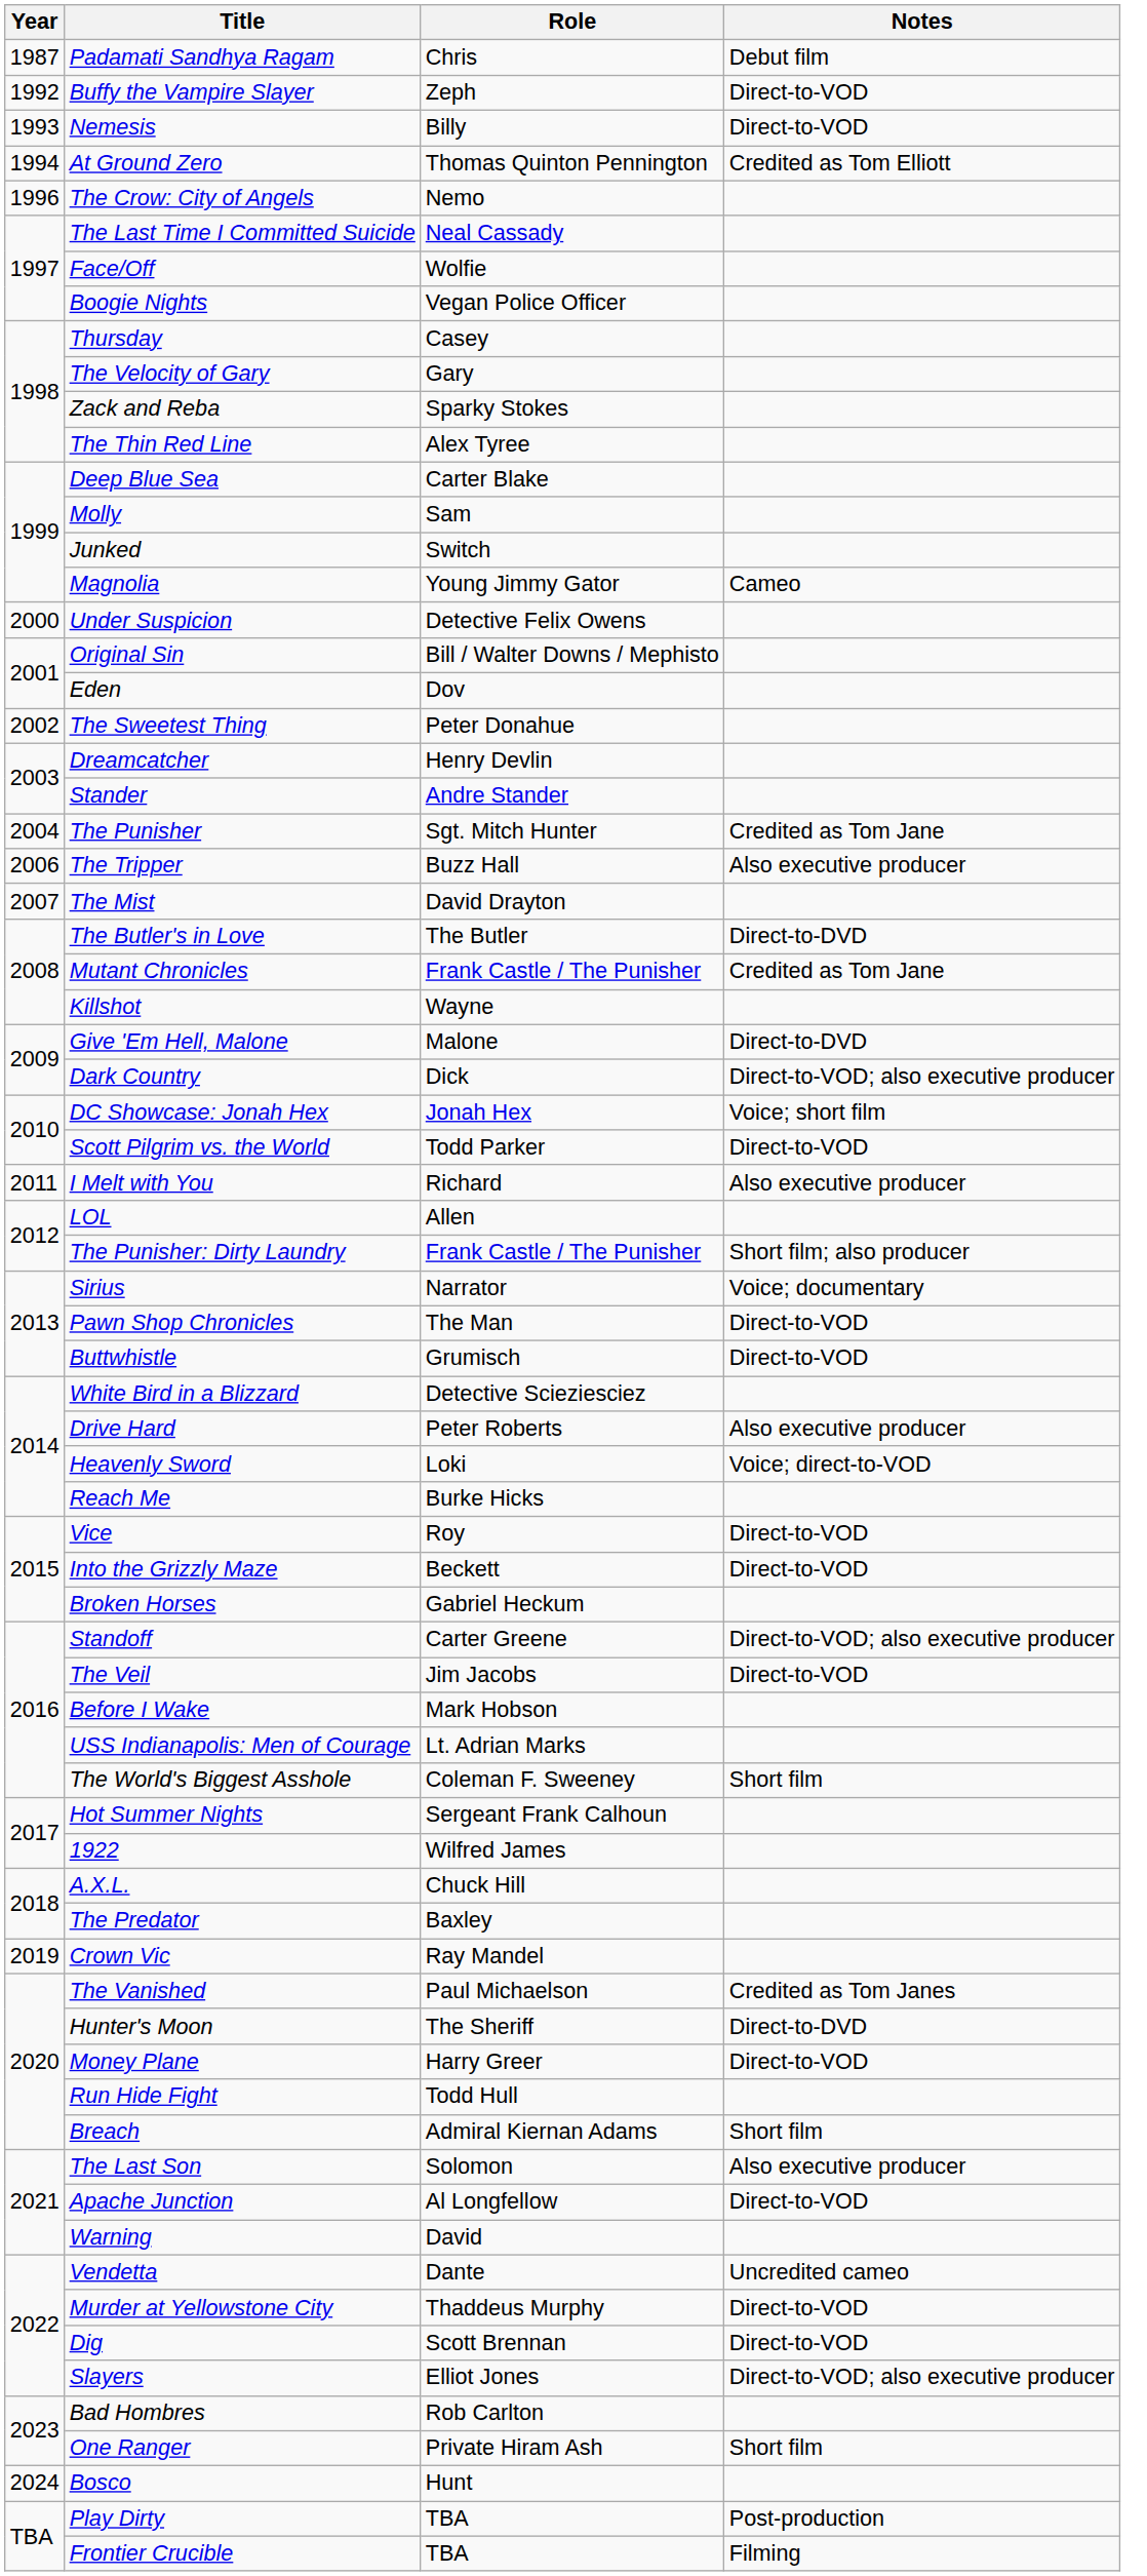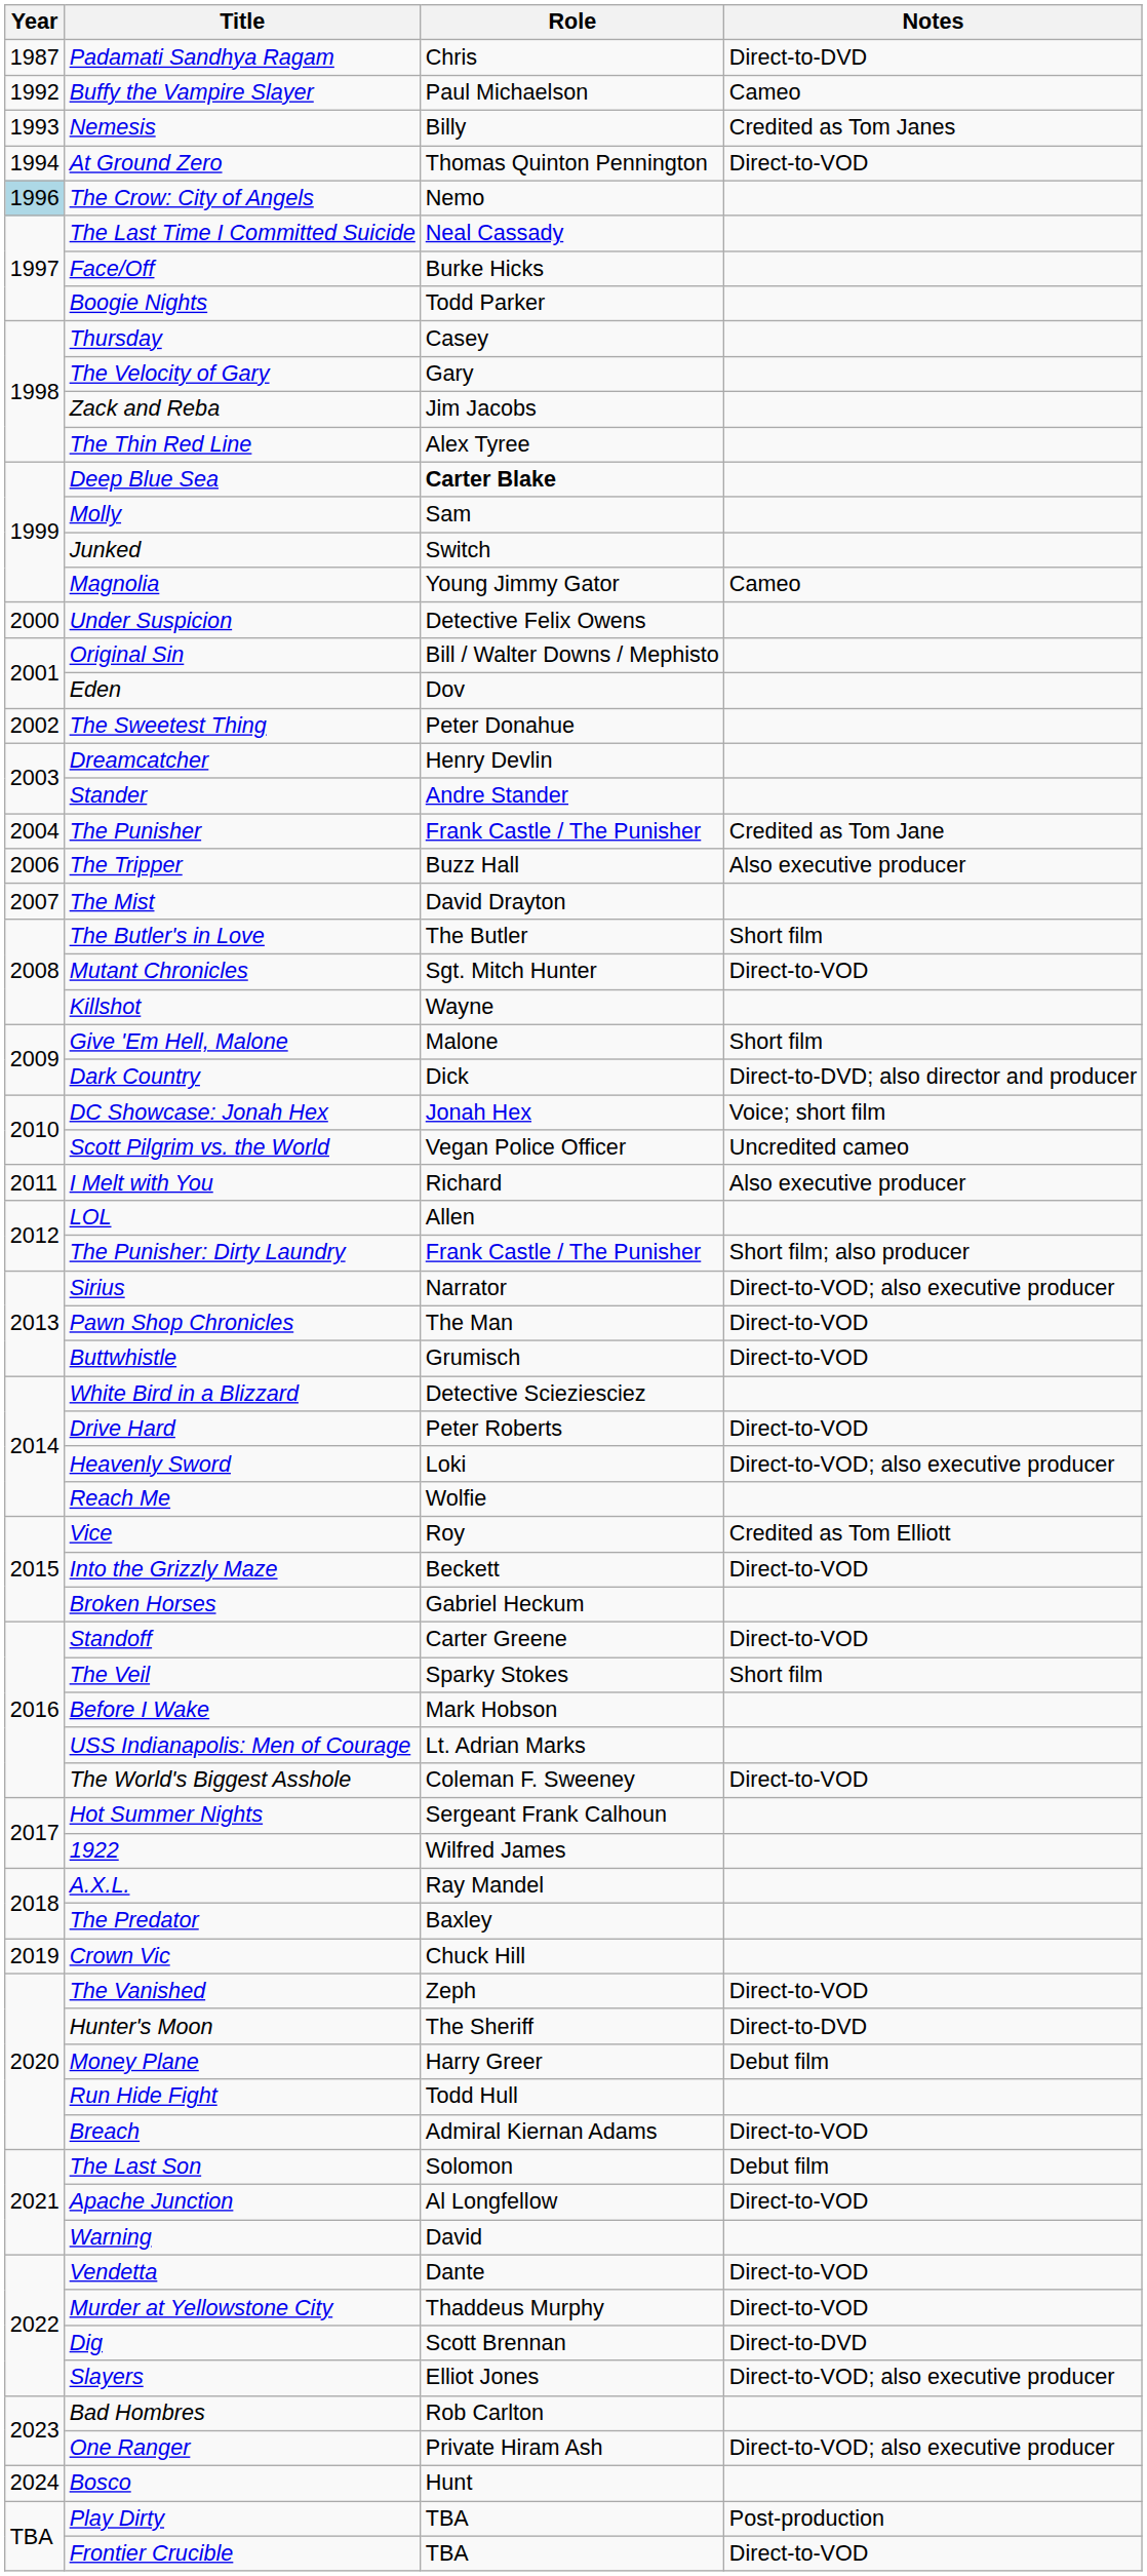 <table class="wikitable sortable">
 <tr>
 <th>Year</th>
 <th>Title</th>
 <th>Role</th>
 <th>Notes</th>
 </tr>
 <tr>
 <td>1987</td>
 <td><em><a href='#'>Padamati Sandhya Ragam</a></em></td>
 <td>Chris</td>
-<td>Debut film</td>
+<td>Direct-to-DVD</td>
 </tr>
 <tr>
 <td>1992</td>
 <td><em><a href='#'>Buffy the Vampire Slayer</a></em></td>
-<td>Zeph</td>
-<td>Direct-to-VOD</td>
+<td>Paul Michaelson</td>
+<td>Cameo</td>
 </tr>
 <tr>
 <td>1993</td>
 <td><em><a href='#'>Nemesis</a></em></td>
 <td>Billy</td>
-<td>Direct-to-VOD</td>
+<td>Credited as Tom Janes</td>
 </tr>
 <tr>
 <td>1994</td>
 <td><em><a href='#'>At Ground Zero</a></em></td>
 <td>Thomas Quinton Pennington</td>
-<td>Credited as Tom Elliott</td>
+<td>Direct-to-VOD</td>
 </tr>
 <tr>
-<td>1996</td>
+<td style="background: lightblue;">1996</td>
 <td><em><a href='#'>The Crow: City of Angels</a></em></td>
 <td>Nemo</td>
 <td></td>
 </tr>
 <tr>
 <td rowspan=3>1997</td>
 <td><em><a href='#'>The Last Time I Committed Suicide</a></em></td>
 <td><a href='#'>Neal Cassady</a></td>
 <td></td>
 </tr>
 <tr>
 <td><em><a href='#'>Face/Off</a></em></td>
-<td>Wolfie</td>
+<td>Burke Hicks</td>
 <td></td>
 </tr>
 <tr>
 <td><em><a href='#'>Boogie Nights</a></em></td>
-<td>Vegan Police Officer</td>
+<td>Todd Parker</td>
 <td></td>
 </tr>
 <tr>
 <td rowspan=4>1998</td>
 <td><em><a href='#'>Thursday</a></em></td>
 <td>Casey</td>
 <td></td>
 </tr>
 <tr>
 <td><em><a href='#'>The Velocity of Gary</a></em></td>
 <td>Gary</td>
 <td></td>
 </tr>
 <tr>
 <td><em>Zack and Reba</em></td>
-<td>Sparky Stokes</td>
+<td>Jim Jacobs</td>
 <td></td>
 </tr>
 <tr>
 <td><em><a href='#'>The Thin Red Line</a></em></td>
 <td>Alex Tyree</td>
 <td></td>
 </tr>
 <tr>
 <td rowspan=4>1999</td>
 <td><em><a href='#'>Deep Blue Sea</a></em></td>
-<td>Carter Blake</td>
+<td><strong>Carter Blake</strong></td>
 <td></td>
 </tr>
 <tr>
 <td><em><a href='#'>Molly</a></em></td>
 <td>Sam</td>
 <td></td>
 </tr>
 <tr>
 <td><em>Junked</em></td>
 <td>Switch</td>
 <td></td>
 </tr>
 <tr>
 <td><em><a href='#'>Magnolia</a></em></td>
 <td>Young Jimmy Gator</td>
 <td>Cameo</td>
 </tr>
 <tr>
 <td>2000</td>
 <td><em><a href='#'>Under Suspicion</a></em></td>
 <td>Detective Felix Owens</td>
 <td></td>
 </tr>
 <tr>
 <td rowspan=2>2001</td>
 <td><em><a href='#'>Original Sin</a></em></td>
 <td>Bill / Walter Downs / Mephisto</td>
 <td></td>
 </tr>
 <tr>
 <td><em>Eden</em></td>
 <td>Dov</td>
 <td></td>
 </tr>
 <tr>
 <td>2002</td>
 <td><em><a href='#'>The Sweetest Thing</a></em></td>
 <td>Peter Donahue</td>
 <td></td>
 </tr>
 <tr>
 <td rowspan=2>2003</td>
 <td><em><a href='#'>Dreamcatcher</a></em></td>
 <td>Henry Devlin</td>
 <td></td>
 </tr>
 <tr>
 <td><em><a href='#'>Stander</a></em></td>
 <td><a href='#'>Andre Stander</a></td>
 <td></td>
 </tr>
 <tr>
 <td>2004</td>
 <td><em><a href='#'>The Punisher</a></em></td>
-<td>Sgt. Mitch Hunter</td>
+<td><a href='#'>Frank Castle / The Punisher</a></td>
 <td>Credited as Tom Jane</td>
 </tr>
 <tr>
 <td>2006</td>
 <td><em><a href='#'>The Tripper</a></em></td>
 <td>Buzz Hall</td>
 <td>Also executive producer</td>
 </tr>
 <tr>
 <td>2007</td>
 <td><em><a href='#'>The Mist</a></em></td>
 <td>David Drayton</td>
 <td></td>
 </tr>
 <tr>
 <td rowspan=3>2008</td>
 <td><em><a href='#'>The Butler's in Love</a></em></td>
 <td>The Butler</td>
-<td>Direct-to-DVD</td>
+<td>Short film</td>
 </tr>
 <tr>
 <td><em><a href='#'>Mutant Chronicles</a></em></td>
-<td><a href='#'>Frank Castle / The Punisher</a></td>
-<td>Credited as Tom Jane</td>
+<td>Sgt. Mitch Hunter</td>
+<td>Direct-to-VOD</td>
 </tr>
 <tr>
 <td><em><a href='#'>Killshot</a></em></td>
 <td>Wayne</td>
 <td></td>
 </tr>
 <tr>
 <td rowspan=2>2009</td>
 <td><em><a href='#'>Give 'Em Hell, Malone</a></em></td>
 <td>Malone</td>
-<td>Direct-to-DVD</td>
+<td>Short film</td>
 </tr>
 <tr>
 <td><em><a href='#'>Dark Country</a></em></td>
 <td>Dick</td>
-<td>Direct-to-VOD; also executive producer</td>
+<td>Direct-to-DVD; also director and producer</td>
 </tr>
 <tr>
 <td rowspan=2>2010</td>
 <td><em><a href='#'>DC Showcase: Jonah Hex</a></em></td>
 <td><a href='#'>Jonah Hex</a></td>
 <td>Voice; short film</td>
 </tr>
 <tr>
 <td><em><a href='#'>Scott Pilgrim vs. the World</a></em></td>
-<td>Todd Parker</td>
-<td>Direct-to-VOD</td>
+<td>Vegan Police Officer</td>
+<td>Uncredited cameo</td>
 </tr>
 <tr>
 <td>2011</td>
 <td><em><a href='#'>I Melt with You</a></em></td>
 <td>Richard</td>
 <td>Also executive producer</td>
 </tr>
 <tr>
 <td rowspan=2>2012</td>
 <td><em><a href='#'>LOL</a></em></td>
 <td>Allen</td>
 <td></td>
 </tr>
 <tr>
 <td><em><a href='#'>The Punisher: Dirty Laundry</a></em></td>
 <td><a href='#'>Frank Castle / The Punisher</a></td>
 <td>Short film; also producer</td>
 </tr>
 <tr>
 <td rowspan=3>2013</td>
 <td><em><a href='#'>Sirius</a></em></td>
 <td>Narrator</td>
-<td>Voice; documentary</td>
+<td>Direct-to-VOD; also executive producer</td>
 </tr>
 <tr>
 <td><em><a href='#'>Pawn Shop Chronicles</a></em></td>
 <td>The Man</td>
 <td>Direct-to-VOD</td>
 </tr>
 <tr>
 <td><em><a href='#'>Buttwhistle</a></em></td>
 <td>Grumisch</td>
 <td>Direct-to-VOD</td>
 </tr>
 <tr>
 <td rowspan=4>2014</td>
 <td><em><a href='#'>White Bird in a Blizzard </a></em></td>
 <td>Detective Scieziesciez</td>
 <td></td>
 </tr>
 <tr>
 <td><em><a href='#'>Drive Hard</a></em></td>
 <td>Peter Roberts</td>
-<td>Also executive producer</td>
+<td>Direct-to-VOD</td>
 </tr>
 <tr>
 <td><em><a href='#'>Heavenly Sword</a></em></td>
 <td>Loki</td>
-<td>Voice; direct-to-VOD</td>
+<td>Direct-to-VOD; also executive producer</td>
 </tr>
 <tr>
 <td><em><a href='#'>Reach Me</a></em></td>
-<td>Burke Hicks</td>
+<td>Wolfie</td>
 <td></td>
 </tr>
 <tr>
 <td rowspan=3>2015</td>
 <td><em><a href='#'>Vice</a></em></td>
 <td>Roy</td>
-<td>Direct-to-VOD</td>
+<td>Credited as Tom Elliott</td>
 </tr>
 <tr>
 <td><em><a href='#'>Into the Grizzly Maze</a></em></td>
 <td>Beckett</td>
 <td>Direct-to-VOD</td>
 </tr>
 <tr>
 <td><em><a href='#'>Broken Horses</a></em></td>
 <td>Gabriel Heckum</td>
 <td></td>
 </tr>
 <tr>
 <td rowspan=5>2016</td>
 <td><em><a href='#'>Standoff</a></em></td>
 <td>Carter Greene</td>
-<td>Direct-to-VOD; also executive producer</td>
+<td>Direct-to-VOD</td>
 </tr>
 <tr>
 <td><em><a href='#'>The Veil</a></em></td>
-<td>Jim Jacobs</td>
-<td>Direct-to-VOD</td>
+<td>Sparky Stokes</td>
+<td>Short film</td>
 </tr>
 <tr>
 <td><em><a href='#'>Before I Wake</a></em></td>
 <td>Mark Hobson</td>
 <td></td>
 </tr>
 <tr>
 <td nowrap;><em><a href='#'>USS Indianapolis: Men of Courage</a></em></td>
 <td>Lt. Adrian Marks</td>
 <td></td>
 </tr>
 <tr>
 <td><em>The World's Biggest Asshole</em></td>
 <td>Coleman F. Sweeney</td>
-<td>Short film</td>
+<td>Direct-to-VOD</td>
 </tr>
 <tr>
 <td rowspan=2>2017</td>
 <td><em><a href='#'>Hot Summer Nights</a></em></td>
 <td>Sergeant Frank Calhoun</td>
 <td></td>
 </tr>
 <tr>
 <td><em><a href='#'>1922</a></em></td>
 <td>Wilfred James</td>
 <td></td>
 </tr>
 <tr>
 <td rowspan=2>2018</td>
 <td><em><a href='#'>A.X.L.</a></em></td>
-<td>Chuck Hill</td>
+<td>Ray Mandel</td>
 <td></td>
 </tr>
 <tr>
 <td><em><a href='#'>The Predator</a></em></td>
 <td>Baxley</td>
 <td></td>
 </tr>
 <tr>
 <td>2019</td>
 <td><em><a href='#'>Crown Vic</a></em></td>
-<td>Ray Mandel</td>
+<td>Chuck Hill</td>
 <td></td>
 </tr>
 <tr>
 <td rowspan=5>2020</td>
 <td><em><a href='#'>The Vanished</a></em></td>
-<td>Paul Michaelson</td>
-<td>Credited as Tom Janes</td>
+<td>Zeph</td>
+<td>Direct-to-VOD</td>
 </tr>
 <tr>
 <td><em>Hunter's Moon</em></td>
 <td>The Sheriff</td>
 <td>Direct-to-DVD</td>
 </tr>
 <tr>
 <td><em><a href='#'>Money Plane</a></em></td>
 <td>Harry Greer</td>
-<td>Direct-to-VOD</td>
+<td>Debut film</td>
 </tr>
 <tr>
 <td><em><a href='#'>Run Hide Fight</a></em></td>
 <td>Todd Hull</td>
 <td></td>
 </tr>
 <tr>
 <td><em><a href='#'>Breach</a></em></td>
 <td>Admiral Kiernan Adams</td>
-<td>Short film</td>
+<td>Direct-to-VOD</td>
 </tr>
 <tr>
 <td rowspan=3>2021</td>
 <td><em><a href='#'>The Last Son</a></em></td>
 <td>Solomon</td>
-<td>Also executive producer</td>
+<td>Debut film</td>
 </tr>
 <tr>
 <td><em><a href='#'>Apache Junction</a></em></td>
 <td>Al Longfellow</td>
 <td>Direct-to-VOD</td>
 </tr>
 <tr>
 <td><em><a href='#'>Warning</a></em></td>
 <td>David</td>
 <td></td>
 </tr>
 <tr>
 <td rowspan=4>2022</td>
 <td><em><a href='#'>Vendetta</a></em></td>
 <td>Dante</td>
-<td>Uncredited cameo</td>
+<td>Direct-to-VOD</td>
 </tr>
 <tr>
 <td><em><a href='#'>Murder at Yellowstone City</a></em></td>
 <td>Thaddeus Murphy</td>
 <td>Direct-to-VOD</td>
 </tr>
 <tr>
 <td><em><a href='#'>Dig</a></em></td>
 <td>Scott Brennan</td>
-<td>Direct-to-VOD</td>
+<td>Direct-to-DVD</td>
 </tr>
 <tr>
 <td><em><a href='#'>Slayers</a></em></td>
 <td>Elliot Jones</td>
 <td>Direct-to-VOD; also executive producer</td>
 </tr>
 <tr>
 <td rowspan=2>2023</td>
 <td><em>Bad Hombres</em></td>
 <td>Rob Carlton</td>
 <td></td>
 </tr>
 <tr>
 <td><em><a href='#'>One Ranger</a></em></td>
 <td>Private Hiram Ash</td>
-<td>Short film</td>
+<td>Direct-to-VOD; also executive producer</td>
 </tr>
 <tr>
 <td>2024</td>
 <td><em><a href='#'>Bosco</a></em></td>
 <td>Hunt</td>
 <td></td>
 </tr>
 <tr>
 <td rowspan="2">TBA</td>
 <td><em><a href='#'>Play Dirty</a></em></td>
 <td>TBA</td>
 <td>Post-production</td>
 </tr>
 <tr>
 <td><em><a href='#'>Frontier Crucible</a></em></td>
 <td>TBA</td>
-<td>Filming</td>
+<td>Direct-to-VOD</td>
 </tr>
 </table>
